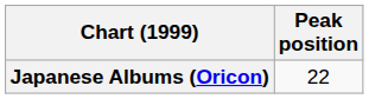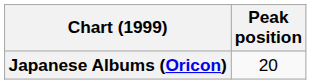 <table class="wikitable plainrowheaders" style="text-align:center;" border="1">
 <tr>
 <th scope="col">Chart (1999)</th>
 <th scope="col">Peak<br>position</th>
 </tr>
 <tr>
 <th scope="row">Japanese Albums (<a href='#'>Oricon</a>)</th>
-<td>22</td>
+<td>20</td>
 </tr>
 </table>
